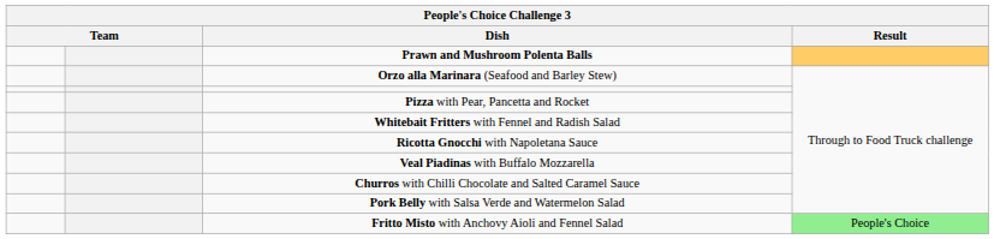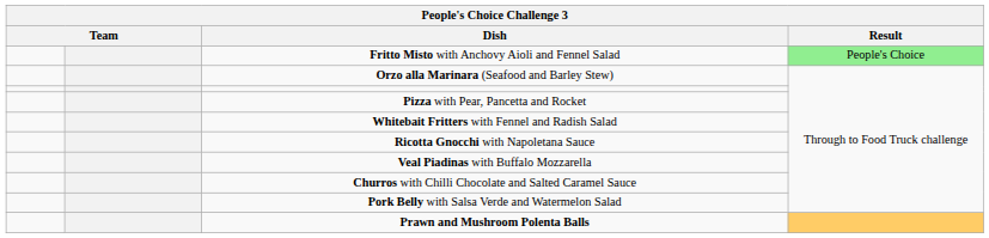 <table class="wikitable plainrowheaders" style="margin:1em auto; text-align:center; font-size:90%; width:80em;">
 <tr>
 <th colspan="4" >People's Choice Challenge 3</th>
 </tr>
 <tr>
 <th style="width:20%;" colspan="2">Team</th>
 <th style="width:60%;">Dish</th>
 <th style="width:20%;">Result</th>
 </tr>
 <tr>
 <td></td>
-<th></th>
-<td><strong>Prawn and Mushroom Polenta Balls</strong></td>
-<td style="background:#fc6;"></td>
+<th style="width:14%;"></th>
+<td><strong>Fritto Misto</strong> with Anchovy Aioli and Fennel Salad</td>
+<td style="background:lightgreen">People's Choice</td>
 </tr>
 <tr>
 <td></td>
 <th></th>
 <td><strong>Orzo alla Marinara</strong> (Seafood and Barley Stew)</td>
 <td rowspan="8">Through to Food Truck challenge</td>
 </tr>
 <tr>
 <td></td>
 <th></th>
 <td></td>
 </tr>
 <tr>
 <td></td>
 <th></th>
 <td><strong>Pizza</strong> with Pear, Pancetta and Rocket</td>
 </tr>
 <tr>
 <td></td>
 <th></th>
 <td><strong>Whitebait Fritters</strong> with Fennel and Radish Salad</td>
 </tr>
 <tr>
 <td></td>
 <th></th>
 <td><strong>Ricotta Gnocchi</strong> with Napoletana Sauce</td>
 </tr>
 <tr>
 <td></td>
 <th></th>
 <td><strong>Veal Piadinas</strong> with Buffalo Mozzarella</td>
 </tr>
 <tr>
 <td></td>
 <th></th>
 <td><strong>Churros</strong> with Chilli Chocolate and Salted Caramel Sauce</td>
 </tr>
 <tr>
 <td></td>
 <th></th>
 <td><strong>Pork Belly</strong> with Salsa Verde and Watermelon Salad</td>
 </tr>
 <tr>
 <td></td>
-<th style="width:14%;"></th>
-<td><strong>Fritto Misto</strong> with Anchovy Aioli and Fennel Salad</td>
-<td style="background:lightgreen">People's Choice</td>
+<th></th>
+<td><strong>Prawn and Mushroom Polenta Balls</strong></td>
+<td style="background:#fc6;"></td>
 </tr>
 </table>
